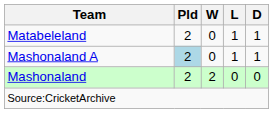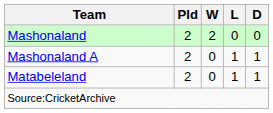 <table class="wikitable" style="text-align: center;">
 <tr>
 <th width=200>Team</th>
 <th width=20>Pld</th>
 <th width=20>W</th>
 <th width=20>L</th>
 <th width=20>D</th>
+</tr>
+<tr style="background:#ccffcc;">
+<td align=left><a href='#'>Mashonaland</a></td>
+<td>2</td>
+<td>2</td>
+<td>0</td>
+<td>0</td>
+</tr>
+<tr>
+<td align=left><a href='#'>Mashonaland A</a></td>
+<td>2</td>
+<td>0</td>
+<td>1</td>
+<td>1</td>
 </tr>
 <tr>
 <td align=left><a href='#'>Matabeleland</a></td>
 <td>2</td>
 <td>0</td>
 <td>1</td>
 <td>1</td>
 </tr>
 <tr>
-<td align=left><a href='#'>Mashonaland A</a></td>
-<td style="background: lightblue;">2</td>
-<td>0</td>
-<td>1</td>
-<td>1</td>
-</tr>
-<tr style="background:#ccffcc;">
-<td align=left><a href='#'>Mashonaland</a></td>
-<td>2</td>
-<td>2</td>
-<td>0</td>
-<td>0</td>
-</tr>
-<tr>
 <td align=left colspan="5"><small>Source:CricketArchive</small></td>
 </tr>
 </table>
